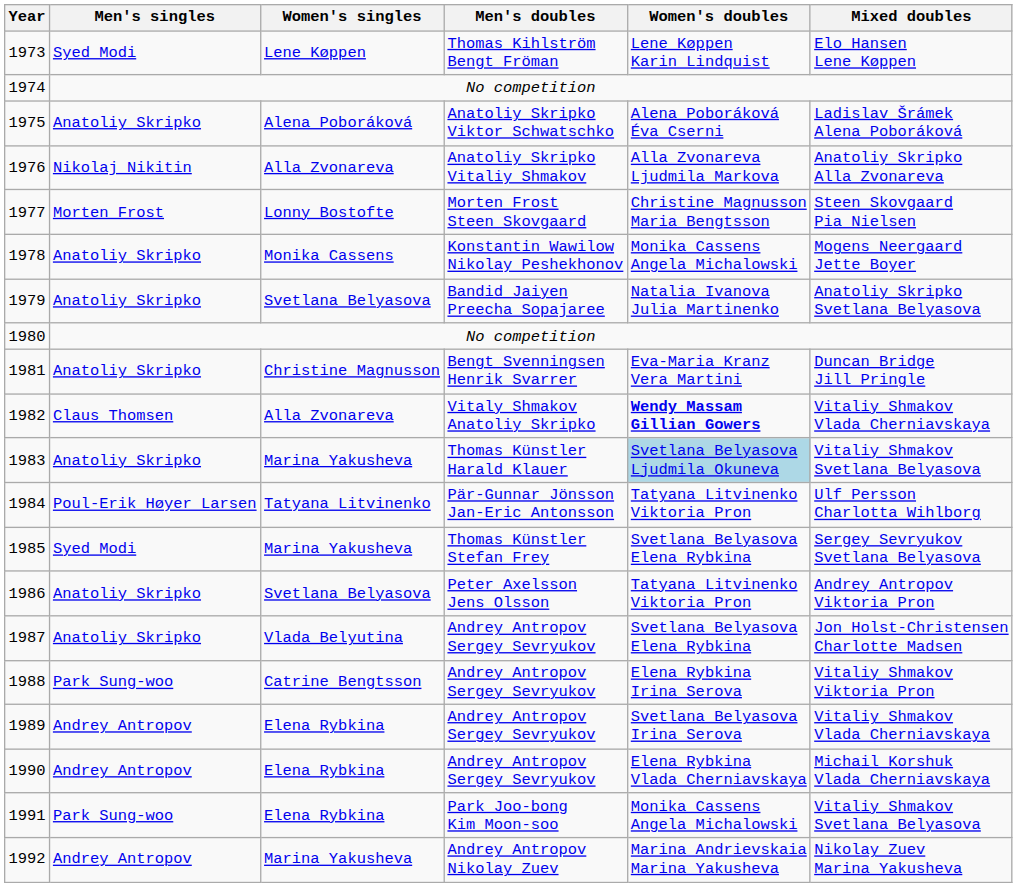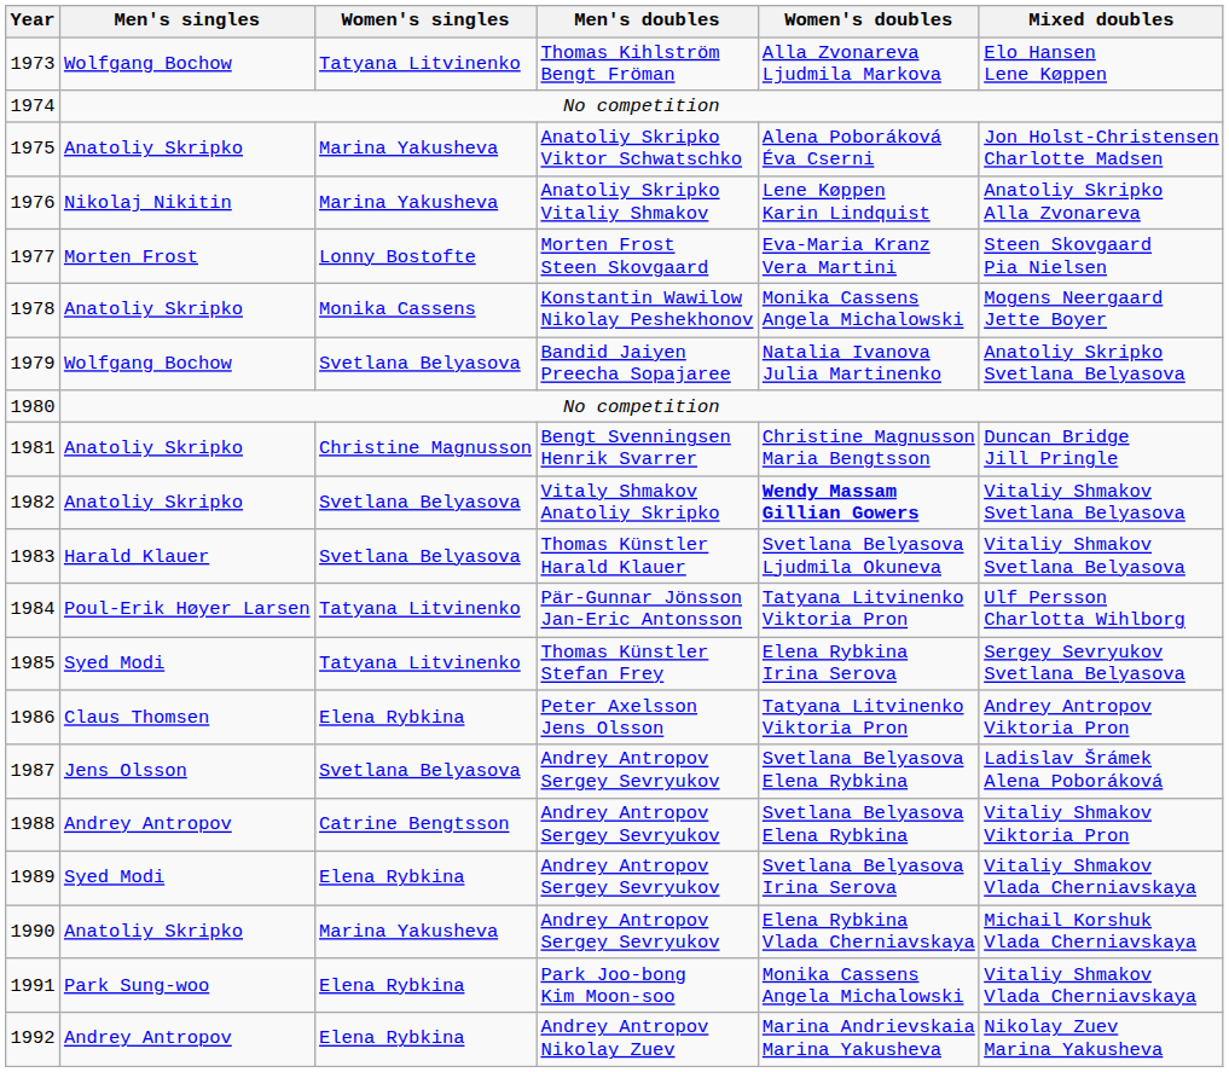 <table class=wikitable style="font-size:90%;">
 <tr>
 <th>Year</th>
 <th>Men's singles</th>
 <th>Women's singles</th>
 <th>Men's doubles</th>
 <th>Women's doubles</th>
 <th>Mixed doubles</th>
 </tr>
 <tr>
 <td>1973</td>
-<td> <a href='#'>Syed Modi</a></td>
-<td> <a href='#'>Lene Køppen</a></td>
+<td> <a href='#'>Wolfgang Bochow</a></td>
+<td> <a href='#'>Tatyana Litvinenko</a></td>
 <td> <a href='#'>Thomas Kihlström</a><br>  <a href='#'>Bengt Fröman</a></td>
-<td> <a href='#'>Lene Køppen</a><br>  <a href='#'>Karin Lindquist</a></td>
+<td> <a href='#'>Alla Zvonareva</a><br>  <a href='#'>Ljudmila Markova</a></td>
 <td> <a href='#'>Elo Hansen</a><br>  <a href='#'>Lene Køppen</a></td>
 </tr>
 <tr>
 <td>1974</td>
 <td colspan=5 align=center><em>No competition</em></td>
 </tr>
 <tr>
 <td>1975</td>
 <td> <a href='#'>Anatoliy Skripko</a></td>
-<td> <a href='#'>Alena Poboráková</a></td>
+<td> <a href='#'>Marina Yakusheva</a></td>
 <td> <a href='#'>Anatoliy Skripko</a><br>  <a href='#'>Viktor Schwatschko</a></td>
 <td> <a href='#'>Alena Poboráková</a> <br>  <a href='#'>Éva Cserni</a></td>
-<td> <a href='#'>Ladislav Šrámek</a><br>  <a href='#'>Alena Poboráková</a></td>
+<td> <a href='#'>Jon Holst-Christensen</a><br>  <a href='#'>Charlotte Madsen</a></td>
 </tr>
 <tr>
 <td>1976</td>
 <td> <a href='#'>Nikolaj Nikitin</a></td>
-<td> <a href='#'>Alla Zvonareva</a></td>
+<td> <a href='#'>Marina Yakusheva</a></td>
 <td> <a href='#'>Anatoliy Skripko</a><br>  <a href='#'>Vitaliy Shmakov</a></td>
-<td> <a href='#'>Alla Zvonareva</a><br>  <a href='#'>Ljudmila Markova</a></td>
+<td> <a href='#'>Lene Køppen</a><br>  <a href='#'>Karin Lindquist</a></td>
 <td> <a href='#'>Anatoliy Skripko</a><br>  <a href='#'>Alla Zvonareva</a></td>
 </tr>
 <tr>
 <td>1977</td>
 <td> <a href='#'>Morten Frost</a></td>
 <td> <a href='#'>Lonny Bostofte</a></td>
 <td> <a href='#'>Morten Frost</a><br>  <a href='#'>Steen Skovgaard</a></td>
-<td> <a href='#'>Christine Magnusson</a><br>  <a href='#'>Maria Bengtsson</a></td>
+<td> <a href='#'>Eva-Maria Kranz</a><br>  <a href='#'>Vera Martini</a></td>
 <td> <a href='#'>Steen Skovgaard</a><br>  <a href='#'>Pia Nielsen</a></td>
 </tr>
 <tr>
 <td>1978</td>
 <td> <a href='#'>Anatoliy Skripko</a></td>
 <td> <a href='#'>Monika Cassens</a></td>
 <td> <a href='#'>Konstantin Wawilow</a><br>  <a href='#'>Nikolay Peshekhonov</a></td>
 <td> <a href='#'>Monika Cassens</a><br>  <a href='#'>Angela Michalowski</a></td>
 <td> <a href='#'>Mogens Neergaard</a><br>  <a href='#'>Jette Boyer</a></td>
 </tr>
 <tr>
 <td>1979</td>
-<td> <a href='#'>Anatoliy Skripko</a></td>
+<td> <a href='#'>Wolfgang Bochow</a></td>
 <td> <a href='#'>Svetlana Belyasova</a></td>
 <td> <a href='#'>Bandid Jaiyen</a><br>  <a href='#'>Preecha Sopajaree</a></td>
 <td> <a href='#'>Natalia Ivanova</a><br>  <a href='#'>Julia Martinenko</a></td>
 <td> <a href='#'>Anatoliy Skripko</a><br>  <a href='#'>Svetlana Belyasova</a></td>
 </tr>
 <tr>
 <td>1980</td>
 <td colspan=5 align=center><em>No competition</em></td>
 </tr>
 <tr>
 <td>1981</td>
 <td> <a href='#'>Anatoliy Skripko</a></td>
 <td> <a href='#'>Christine Magnusson</a></td>
 <td> <a href='#'>Bengt Svenningsen</a><br>  <a href='#'>Henrik Svarrer</a></td>
-<td> <a href='#'>Eva-Maria Kranz</a><br>  <a href='#'>Vera Martini</a></td>
+<td> <a href='#'>Christine Magnusson</a><br>  <a href='#'>Maria Bengtsson</a></td>
 <td> <a href='#'>Duncan Bridge</a><br>  <a href='#'>Jill Pringle</a></td>
 </tr>
 <tr>
 <td>1982</td>
-<td> <a href='#'>Claus Thomsen</a></td>
-<td> <a href='#'>Alla Zvonareva</a></td>
+<td> <a href='#'>Anatoliy Skripko</a></td>
+<td> <a href='#'>Svetlana Belyasova</a></td>
 <td> <a href='#'>Vitaly Shmakov</a><br>  <a href='#'>Anatoliy Skripko</a></td>
 <td><strong> <a href='#'>Wendy Massam</a><br>  <a href='#'>Gillian Gowers</a></strong></td>
-<td> <a href='#'>Vitaliy Shmakov</a><br>  <a href='#'>Vlada Cherniavskaya</a></td>
+<td> <a href='#'>Vitaliy Shmakov</a><br>  <a href='#'>Svetlana Belyasova</a></td>
 </tr>
 <tr>
 <td>1983</td>
-<td> <a href='#'>Anatoliy Skripko</a></td>
-<td> <a href='#'>Marina Yakusheva</a></td>
+<td> <a href='#'>Harald Klauer</a></td>
+<td> <a href='#'>Svetlana Belyasova</a></td>
 <td> <a href='#'>Thomas Künstler</a><br>  <a href='#'>Harald Klauer</a></td>
-<td style="background: lightblue;"> <a href='#'>Svetlana Belyasova</a><br>  <a href='#'>Ljudmila Okuneva</a></td>
+<td> <a href='#'>Svetlana Belyasova</a><br>  <a href='#'>Ljudmila Okuneva</a></td>
 <td> <a href='#'>Vitaliy Shmakov</a><br>  <a href='#'>Svetlana Belyasova</a></td>
 </tr>
 <tr>
 <td>1984</td>
 <td> <a href='#'>Poul-Erik Høyer Larsen</a></td>
 <td> <a href='#'>Tatyana Litvinenko</a></td>
 <td> <a href='#'>Pär-Gunnar Jönsson</a><br> <a href='#'>Jan-Eric Antonsson</a></td>
 <td> <a href='#'>Tatyana Litvinenko</a><br> <a href='#'>Viktoria Pron</a></td>
 <td> <a href='#'>Ulf Persson</a><br> <a href='#'>Charlotta Wihlborg</a></td>
 </tr>
 <tr>
 <td>1985</td>
 <td> <a href='#'>Syed Modi</a></td>
-<td> <a href='#'>Marina Yakusheva</a></td>
+<td> <a href='#'>Tatyana Litvinenko</a></td>
 <td> <a href='#'>Thomas Künstler</a><br>  <a href='#'>Stefan Frey</a></td>
-<td> <a href='#'>Svetlana Belyasova</a><br>  <a href='#'>Elena Rybkina</a></td>
+<td> <a href='#'>Elena Rybkina</a><br>  <a href='#'>Irina Serova</a></td>
 <td> <a href='#'>Sergey Sevryukov</a><br>  <a href='#'>Svetlana Belyasova</a></td>
 </tr>
 <tr>
 <td>1986</td>
-<td> <a href='#'>Anatoliy Skripko</a></td>
-<td> <a href='#'>Svetlana Belyasova</a></td>
+<td> <a href='#'>Claus Thomsen</a></td>
+<td> <a href='#'>Elena Rybkina</a></td>
 <td> <a href='#'>Peter Axelsson</a><br>  <a href='#'>Jens Olsson</a></td>
 <td> <a href='#'>Tatyana Litvinenko</a><br>  <a href='#'>Viktoria Pron</a></td>
 <td> <a href='#'>Andrey Antropov</a><br>  <a href='#'>Viktoria Pron</a></td>
 </tr>
 <tr>
 <td>1987</td>
-<td> <a href='#'>Anatoliy Skripko</a></td>
-<td> <a href='#'>Vlada Belyutina</a></td>
+<td> <a href='#'>Jens Olsson</a></td>
+<td> <a href='#'>Svetlana Belyasova</a></td>
 <td> <a href='#'>Andrey Antropov</a><br>  <a href='#'>Sergey Sevryukov</a></td>
 <td> <a href='#'>Svetlana Belyasova</a><br>  <a href='#'>Elena Rybkina</a></td>
-<td> <a href='#'>Jon Holst-Christensen</a><br>  <a href='#'>Charlotte Madsen</a></td>
+<td> <a href='#'>Ladislav Šrámek</a><br>  <a href='#'>Alena Poboráková</a></td>
 </tr>
 <tr>
 <td>1988</td>
-<td> <a href='#'>Park Sung-woo</a></td>
+<td> <a href='#'>Andrey Antropov</a></td>
 <td> <a href='#'>Catrine Bengtsson</a></td>
 <td> <a href='#'>Andrey Antropov</a><br>  <a href='#'>Sergey Sevryukov</a></td>
-<td> <a href='#'>Elena Rybkina</a><br>  <a href='#'>Irina Serova</a></td>
+<td> <a href='#'>Svetlana Belyasova</a><br>  <a href='#'>Elena Rybkina</a></td>
 <td> <a href='#'>Vitaliy Shmakov</a><br>  <a href='#'>Viktoria Pron</a></td>
 </tr>
 <tr>
 <td>1989</td>
-<td> <a href='#'>Andrey Antropov</a></td>
+<td> <a href='#'>Syed Modi</a></td>
 <td> <a href='#'>Elena Rybkina</a></td>
 <td> <a href='#'>Andrey Antropov</a><br>  <a href='#'>Sergey Sevryukov</a></td>
 <td> <a href='#'>Svetlana Belyasova</a><br>  <a href='#'>Irina Serova</a></td>
 <td> <a href='#'>Vitaliy Shmakov</a><br>  <a href='#'>Vlada Cherniavskaya</a></td>
 </tr>
 <tr>
 <td>1990</td>
-<td> <a href='#'>Andrey Antropov</a></td>
-<td> <a href='#'>Elena Rybkina</a></td>
+<td> <a href='#'>Anatoliy Skripko</a></td>
+<td> <a href='#'>Marina Yakusheva</a></td>
 <td> <a href='#'>Andrey Antropov</a><br>  <a href='#'>Sergey Sevryukov</a></td>
 <td> <a href='#'>Elena Rybkina</a><br>  <a href='#'>Vlada Cherniavskaya</a></td>
 <td> <a href='#'>Michail Korshuk</a><br>  <a href='#'>Vlada Cherniavskaya</a></td>
 </tr>
 <tr>
 <td>1991</td>
 <td> <a href='#'>Park Sung-woo</a></td>
 <td> <a href='#'>Elena Rybkina</a></td>
 <td> <a href='#'>Park Joo-bong</a><br>  <a href='#'>Kim Moon-soo</a></td>
 <td> <a href='#'>Monika Cassens</a><br>  <a href='#'>Angela Michalowski</a></td>
-<td> <a href='#'>Vitaliy Shmakov</a><br>  <a href='#'>Svetlana Belyasova</a></td>
+<td> <a href='#'>Vitaliy Shmakov</a><br>  <a href='#'>Vlada Cherniavskaya</a></td>
 </tr>
 <tr>
 <td>1992</td>
 <td> <a href='#'>Andrey Antropov</a></td>
-<td> <a href='#'>Marina Yakusheva</a></td>
+<td> <a href='#'>Elena Rybkina</a></td>
 <td> <a href='#'>Andrey Antropov</a><br>  <a href='#'>Nikolay Zuev</a></td>
 <td> <a href='#'>Marina Andrievskaia</a><br>  <a href='#'>Marina Yakusheva</a></td>
 <td> <a href='#'>Nikolay Zuev</a><br>  <a href='#'>Marina Yakusheva</a></td>
 </tr>
 </table>
